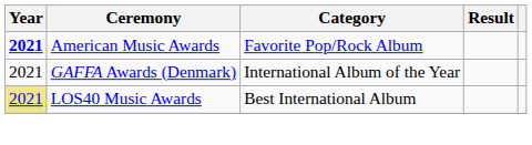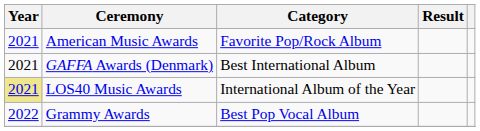 <table class="wikitable sortable plainrowheaders">
 <tr>
 <th scope="col">Year</th>
 <th scope="col">Ceremony</th>
 <th scope="col">Category</th>
 <th scope="col">Result</th>
 <th scope="col" class="unsortable"></th>
 </tr>
 <tr>
-<td><strong><a href='#'>2021</a></strong></td>
+<td><a href='#'>2021</a></td>
 <td><a href='#'>American Music Awards</a></td>
 <td><a href='#'>Favorite Pop/Rock Album</a></td>
 <td></td>
 <td style="text-align:center;"></td>
 </tr>
 <tr>
 <td>2021</td>
 <td><a href='#'><em>GAFFA</em> Awards (Denmark)</a></td>
-<td>International Album of the Year</td>
+<td>Best International Album</td>
 <td></td>
 <td style="text-align:center;"></td>
 </tr>
 <tr>
 <td style="background: khaki;"><a href='#'>2021</a></td>
 <td><a href='#'>LOS40 Music Awards</a></td>
-<td>Best International Album</td>
+<td>International Album of the Year</td>
+<td></td>
+<td style="text-align:center;"></td>
+</tr>
+<tr>
+<td><a href='#'>2022</a></td>
+<td><a href='#'>Grammy Awards</a></td>
+<td><a href='#'>Best Pop Vocal Album</a></td>
 <td></td>
 <td style="text-align:center;"></td>
 </tr>
 <tr>
 </tr>
 </table>
